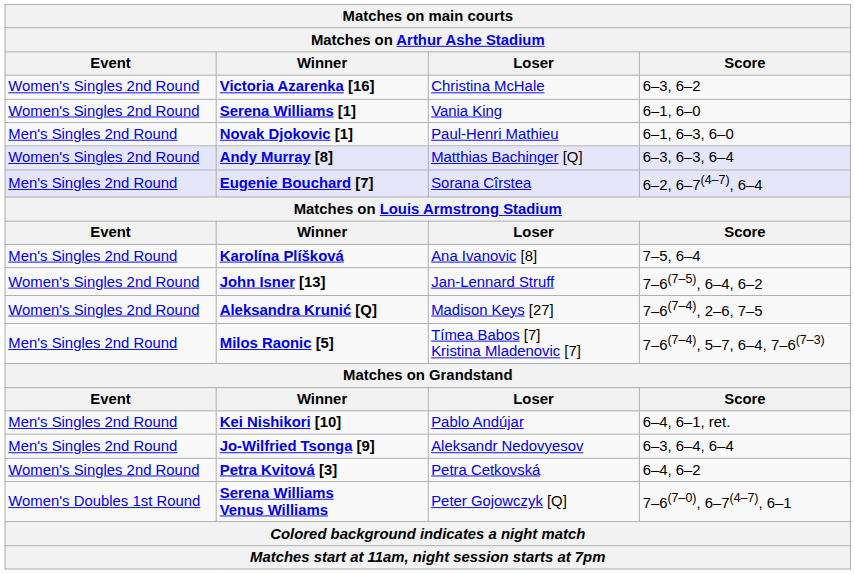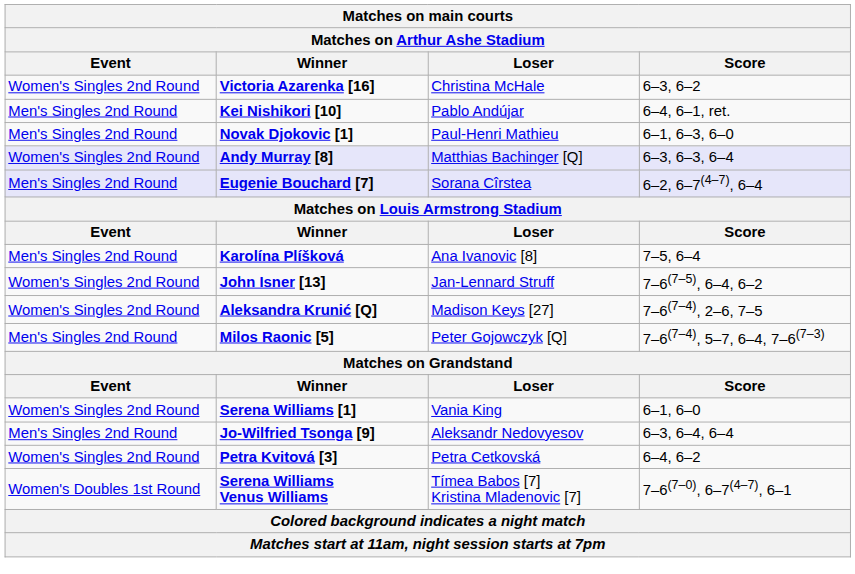 <table class="wikitable collapsible uncollapsed" style="margin:auto;">
 <tr>
 <th colspan="4" style="white-space:nowrap;">Matches on main courts</th>
 </tr>
 <tr>
 <th colspan="4"><strong>Matches on <a href='#'>Arthur Ashe Stadium</a></strong></th>
 </tr>
 <tr>
 <th width=220>Event</th>
 <th width=220>Winner</th>
 <th width=220>Loser</th>
 <th width=220>Score</th>
 </tr>
 <tr>
 <td><a href='#'>Women's Singles 2nd Round</a></td>
 <td><strong> <a href='#'>Victoria Azarenka</a> [16]</strong></td>
 <td> <a href='#'>Christina McHale</a></td>
 <td>6–3, 6–2</td>
 </tr>
 <tr>
-<td><a href='#'>Women's Singles 2nd Round</a></td>
-<td><strong> <a href='#'>Serena Williams</a> [1] </strong></td>
-<td> <a href='#'>Vania King</a></td>
-<td>6–1, 6–0</td>
+<td><a href='#'>Men's Singles 2nd Round</a></td>
+<td><strong> <a href='#'>Kei Nishikori</a> [10]</strong></td>
+<td> <a href='#'>Pablo Andújar</a></td>
+<td>6–4, 6–1, ret.</td>
 </tr>
 <tr>
 <td><a href='#'>Men's Singles 2nd Round</a></td>
 <td><strong> <a href='#'>Novak Djokovic</a> [1] </strong></td>
 <td> <a href='#'>Paul-Henri Mathieu</a></td>
 <td>6–1, 6–3, 6–0</td>
 </tr>
 <tr bgcolor=lavender>
 <td><a href='#'>Women's Singles 2nd Round</a></td>
 <td><strong> <a href='#'>Andy Murray</a> [8]</strong></td>
 <td> <a href='#'>Matthias Bachinger</a> [Q]</td>
 <td>6–3, 6–3, 6–4</td>
 </tr>
 <tr bgcolor=lavender>
 <td><a href='#'>Men's Singles 2nd Round</a></td>
 <td><strong> <a href='#'>Eugenie Bouchard</a> [7]</strong></td>
 <td> <a href='#'>Sorana Cîrstea</a></td>
 <td>6–2, 6–7<sup>(4–7)</sup>, 6–4</td>
 </tr>
 <tr>
 <th colspan="4"><strong>Matches on <a href='#'>Louis Armstrong Stadium</a></strong></th>
 </tr>
 <tr>
 <th width=220>Event</th>
 <th width=220>Winner</th>
 <th width=220>Loser</th>
 <th width=220>Score</th>
 </tr>
 <tr>
 <td><a href='#'>Men's Singles 2nd Round</a></td>
 <td><strong> <a href='#'>Karolína Plíšková</a> </strong></td>
 <td> <a href='#'>Ana Ivanovic</a> [8]</td>
 <td>7–5, 6–4</td>
 </tr>
 <tr>
 <td><a href='#'>Women's Singles 2nd Round</a></td>
 <td><strong> <a href='#'>John Isner</a> [13]</strong></td>
 <td> <a href='#'>Jan-Lennard Struff</a></td>
 <td>7–6<sup>(7–5)</sup>, 6–4, 6–2</td>
 </tr>
 <tr>
 <td><a href='#'>Women's Singles 2nd Round</a></td>
 <td><strong> <a href='#'>Aleksandra Krunić</a> [Q]</strong></td>
 <td> <a href='#'>Madison Keys</a> [27]</td>
 <td>7–6<sup>(7–4)</sup>, 2–6, 7–5</td>
 </tr>
 <tr>
 <td><a href='#'>Men's Singles 2nd Round</a></td>
 <td><strong> <a href='#'>Milos Raonic</a> [5]</strong></td>
-<td> <a href='#'>Tímea Babos</a> [7] <br>  <a href='#'>Kristina Mladenovic</a> [7]</td>
+<td> <a href='#'>Peter Gojowczyk</a> [Q]</td>
 <td>7–6<sup>(7–4)</sup>, 5–7, 6–4, 7–6<sup>(7–3)</sup></td>
 </tr>
 <tr>
 <th colspan="4"><strong>Matches on Grandstand</strong></th>
 </tr>
 <tr>
 <th width=220>Event</th>
 <th width=220>Winner</th>
 <th width=220>Loser</th>
 <th width=220>Score</th>
 </tr>
 <tr>
-<td><a href='#'>Men's Singles 2nd Round</a></td>
-<td><strong> <a href='#'>Kei Nishikori</a> [10]</strong></td>
-<td> <a href='#'>Pablo Andújar</a></td>
-<td>6–4, 6–1, ret.</td>
+<td><a href='#'>Women's Singles 2nd Round</a></td>
+<td><strong> <a href='#'>Serena Williams</a> [1] </strong></td>
+<td> <a href='#'>Vania King</a></td>
+<td>6–1, 6–0</td>
 </tr>
 <tr>
 <td><a href='#'>Men's Singles 2nd Round</a></td>
 <td><strong> <a href='#'>Jo-Wilfried Tsonga</a> [9]</strong></td>
 <td> <a href='#'>Aleksandr Nedovyesov</a></td>
 <td>6–3, 6–4, 6–4</td>
 </tr>
 <tr>
 <td><a href='#'>Women's Singles 2nd Round</a></td>
 <td><strong> <a href='#'>Petra Kvitová</a> [3]</strong></td>
 <td> <a href='#'>Petra Cetkovská</a></td>
 <td>6–4, 6–2</td>
 </tr>
 <tr>
 <td><a href='#'>Women's Doubles 1st Round</a></td>
 <td><strong> <a href='#'>Serena Williams</a> <br>  <a href='#'>Venus Williams</a></strong></td>
-<td> <a href='#'>Peter Gojowczyk</a> [Q]</td>
+<td> <a href='#'>Tímea Babos</a> [7] <br>  <a href='#'>Kristina Mladenovic</a> [7]</td>
 <td>7–6<sup>(7–0)</sup>, 6–7<sup>(4–7)</sup>, 6–1</td>
 </tr>
 <tr>
 <th colspan=4><em>Colored background indicates a night match</em></th>
 </tr>
 <tr>
 <th colspan=4><em>Matches start at 11am, night session starts at 7pm</em></th>
 </tr>
 </table>
